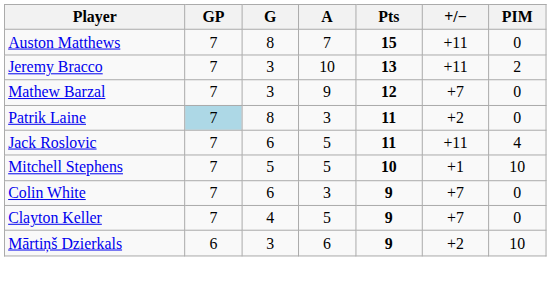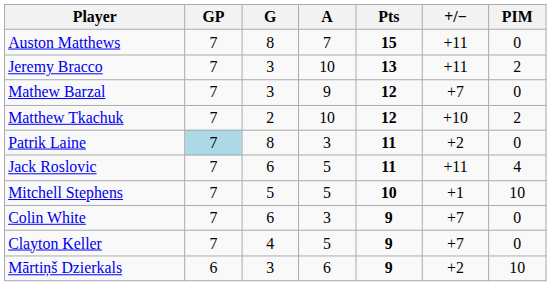 <table class="wikitable sortable" style="text-align:center;">
 <tr>
 <th width="175px">Player</th>
 <th width="50px">GP</th>
 <th width="50px">G</th>
 <th width="50px">A</th>
 <th width="60px">Pts</th>
 <th width="60px">+/−</th>
 <th width="50px">PIM</th>
 </tr>
 <tr>
 <td style="text-align:left;"> <a href='#'>Auston Matthews</a></td>
 <td>7</td>
 <td>8</td>
 <td>7</td>
 <td><strong>15</strong></td>
 <td>+11</td>
 <td>0</td>
 </tr>
 <tr>
 <td style="text-align:left;"> <a href='#'>Jeremy Bracco</a></td>
 <td>7</td>
 <td>3</td>
 <td>10</td>
 <td><strong>13</strong></td>
 <td>+11</td>
 <td>2</td>
 </tr>
 <tr>
 <td style="text-align:left;"> <a href='#'>Mathew Barzal</a></td>
 <td>7</td>
 <td>3</td>
 <td>9</td>
 <td><strong>12</strong></td>
 <td>+7</td>
 <td>0</td>
+</tr>
+<tr>
+<td style="text-align:left;"> <a href='#'>Matthew Tkachuk</a></td>
+<td>7</td>
+<td>2</td>
+<td>10</td>
+<td><strong>12</strong></td>
+<td>+10</td>
+<td>2</td>
 </tr>
 <tr>
 <td style="text-align:left;"> <a href='#'>Patrik Laine</a></td>
 <td style="background: lightblue;">7</td>
 <td>8</td>
 <td>3</td>
 <td><strong>11</strong></td>
 <td>+2</td>
 <td>0</td>
 </tr>
 <tr>
 <td style="text-align:left;"> <a href='#'>Jack Roslovic</a></td>
 <td>7</td>
 <td>6</td>
 <td>5</td>
 <td><strong>11</strong></td>
 <td>+11</td>
 <td>4</td>
 </tr>
 <tr>
 <td style="text-align:left;"> <a href='#'>Mitchell Stephens</a></td>
 <td>7</td>
 <td>5</td>
 <td>5</td>
 <td><strong>10</strong></td>
 <td>+1</td>
 <td>10</td>
 </tr>
 <tr>
 <td style="text-align:left;"> <a href='#'>Colin White</a></td>
 <td>7</td>
 <td>6</td>
 <td>3</td>
 <td><strong>9</strong></td>
 <td>+7</td>
 <td>0</td>
 </tr>
 <tr>
 <td style="text-align:left;"> <a href='#'>Clayton Keller</a></td>
 <td>7</td>
 <td>4</td>
 <td>5</td>
 <td><strong>9</strong></td>
 <td>+7</td>
 <td>0</td>
 </tr>
 <tr>
 <td style="text-align:left;"> <a href='#'>Mārtiņš Dzierkals</a></td>
 <td>6</td>
 <td>3</td>
 <td>6</td>
 <td><strong>9</strong></td>
 <td>+2</td>
 <td>10</td>
 </tr>
 </table>
